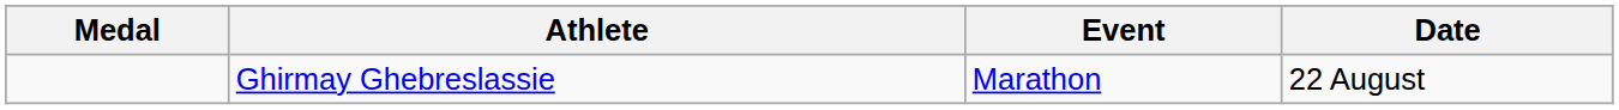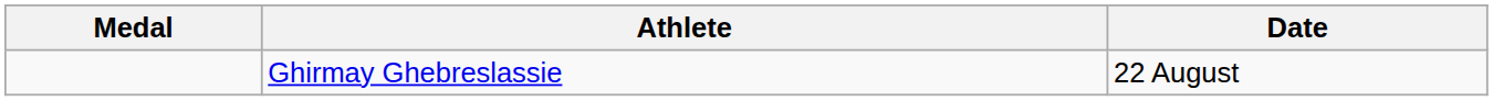 <table class="wikitable" style="font-size:90%" width=60%>
 <tr>
 <th>Medal</th>
 <th>Athlete</th>
-<th>Event</th>
 <th>Date</th>
 </tr>
 <tr>
 <td></td>
 <td><a href='#'>Ghirmay Ghebreslassie</a></td>
-<td><a href='#'>Marathon</a></td>
 <td>22 August</td>
 </tr>
 </table>
